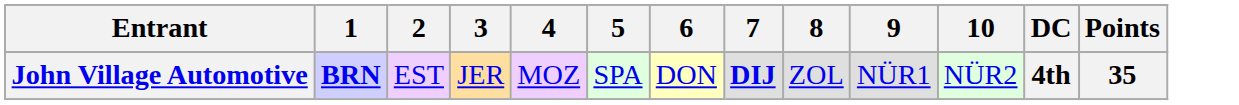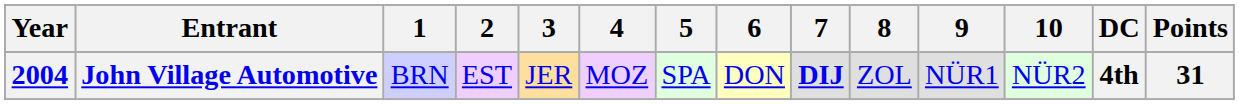 <table class="wikitable" style="text-align:center; font-size:90%">
 <tr>
+<th>Year</th>
 <th>Entrant</th>
 <th>1</th>
 <th>2</th>
 <th>3</th>
 <th>4</th>
 <th>5</th>
 <th>6</th>
 <th>7</th>
 <th>8</th>
 <th>9</th>
 <th>10</th>
 <th>DC</th>
 <th>Points</th>
 </tr>
 <tr>
+<th><a href='#'>2004</a></th>
 <th><a href='#'>John Village Automotive</a></th>
-<td style="background:#CFCFFF;"><strong><a href='#'>BRN</a> <br></strong></td>
+<td style="background:#CFCFFF;"><a href='#'>BRN</a> <br></td>
 <td style="background:#EFCFFF;"><a href='#'>EST</a> <br></td>
 <td style="background:#FFDF9F;"><a href='#'>JER</a> <br></td>
 <td style="background:#EFCFFF;"><a href='#'>MOZ</a> <br></td>
 <td style="background:#DFFFDF;"><a href='#'>SPA</a> <br></td>
 <td style="background:#FFFFBF;"><a href='#'>DON</a> <br></td>
 <td style="background:#DFDFDF;"><strong><a href='#'>DIJ</a> <br></strong></td>
 <td style="background:#DFDFDF;"><a href='#'>ZOL</a> <br></td>
 <td style="background:#DFDFDF;"><a href='#'>NÜR1</a> <br></td>
 <td style="background:#DFFFDF;"><a href='#'>NÜR2</a> <br></td>
 <th>4th</th>
-<th>35</th>
+<th>31</th>
 </tr>
 </table>
